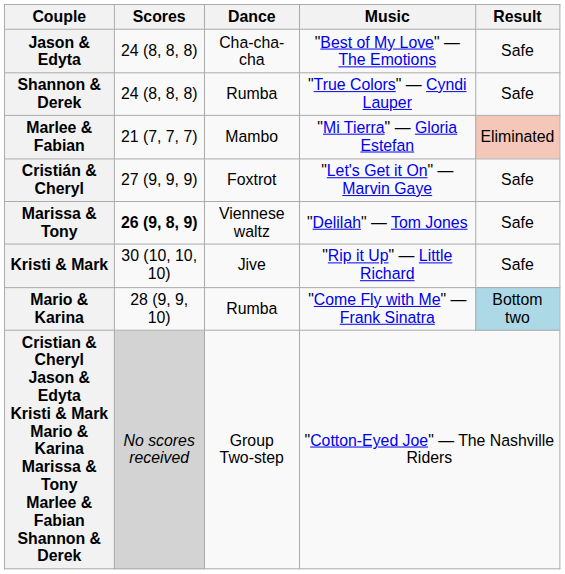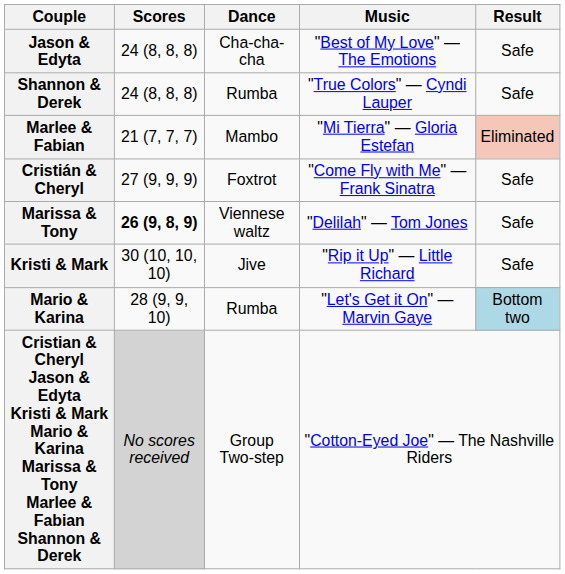 <table class="wikitable sortable" style="text-align:center; width:90%">
 <tr>
 <th scope="col">Couple</th>
 <th scope="col">Scores</th>
 <th scope="col" class="unsortable">Dance</th>
 <th scope="col" class="unsortable">Music</th>
 <th scope="col" class="unsortable">Result</th>
 </tr>
 <tr>
 <th scope="row">Jason & Edyta</th>
 <td>24 (8, 8, 8)</td>
 <td>Cha-cha-cha</td>
 <td>"<a href='#'>Best of My Love</a>" — <a href='#'>The Emotions</a></td>
 <td>Safe</td>
 </tr>
 <tr>
 <th scope="row">Shannon & Derek</th>
 <td>24 (8, 8, 8)</td>
 <td>Rumba</td>
 <td>"<a href='#'>True Colors</a>" — <a href='#'>Cyndi Lauper</a></td>
 <td>Safe</td>
 </tr>
 <tr>
 <th scope="row">Marlee & Fabian</th>
 <td>21 (7, 7, 7)</td>
 <td>Mambo</td>
 <td>"<a href='#'>Mi Tierra</a>" — <a href='#'>Gloria Estefan</a></td>
 <td bgcolor=f4c7b8>Eliminated</td>
 </tr>
 <tr>
 <th scope="row">Cristián & Cheryl</th>
 <td>27 (9, 9, 9)</td>
 <td>Foxtrot</td>
-<td>"<a href='#'>Let's Get it On</a>" — <a href='#'>Marvin Gaye</a></td>
+<td>"<a href='#'>Come Fly with Me</a>" — <a href='#'>Frank Sinatra</a></td>
 <td>Safe</td>
 </tr>
 <tr>
 <th scope="row">Marissa & Tony</th>
 <td><strong>26 (9, 8, 9)</strong></td>
 <td>Viennese waltz</td>
 <td>"<a href='#'>Delilah</a>" — <a href='#'>Tom Jones</a></td>
 <td>Safe</td>
 </tr>
 <tr>
 <th scope="row">Kristi & Mark</th>
 <td>30 (10, 10, 10)</td>
 <td>Jive</td>
 <td>"<a href='#'>Rip it Up</a>" — <a href='#'>Little Richard</a></td>
 <td>Safe</td>
 </tr>
 <tr>
 <th scope="row">Mario & Karina</th>
 <td>28 (9, 9, 10)</td>
 <td>Rumba</td>
-<td>"<a href='#'>Come Fly with Me</a>" — <a href='#'>Frank Sinatra</a></td>
+<td>"<a href='#'>Let's Get it On</a>" — <a href='#'>Marvin Gaye</a></td>
 <td bgcolor=lightblue>Bottom two</td>
 </tr>
 <tr>
 <th scope="row">Cristian & Cheryl<br>Jason & Edyta<br>Kristi & Mark<br>Mario & Karina<br>Marissa & Tony<br>Marlee & Fabian<br>Shannon & Derek</th>
 <td bgcolor="lightgray"><em>No scores<br>received</em></td>
 <td>Group<br>Two-step</td>
 <td colspan=2>"<a href='#'>Cotton-Eyed Joe</a>" — The Nashville Riders</td>
 </tr>
 </table>
